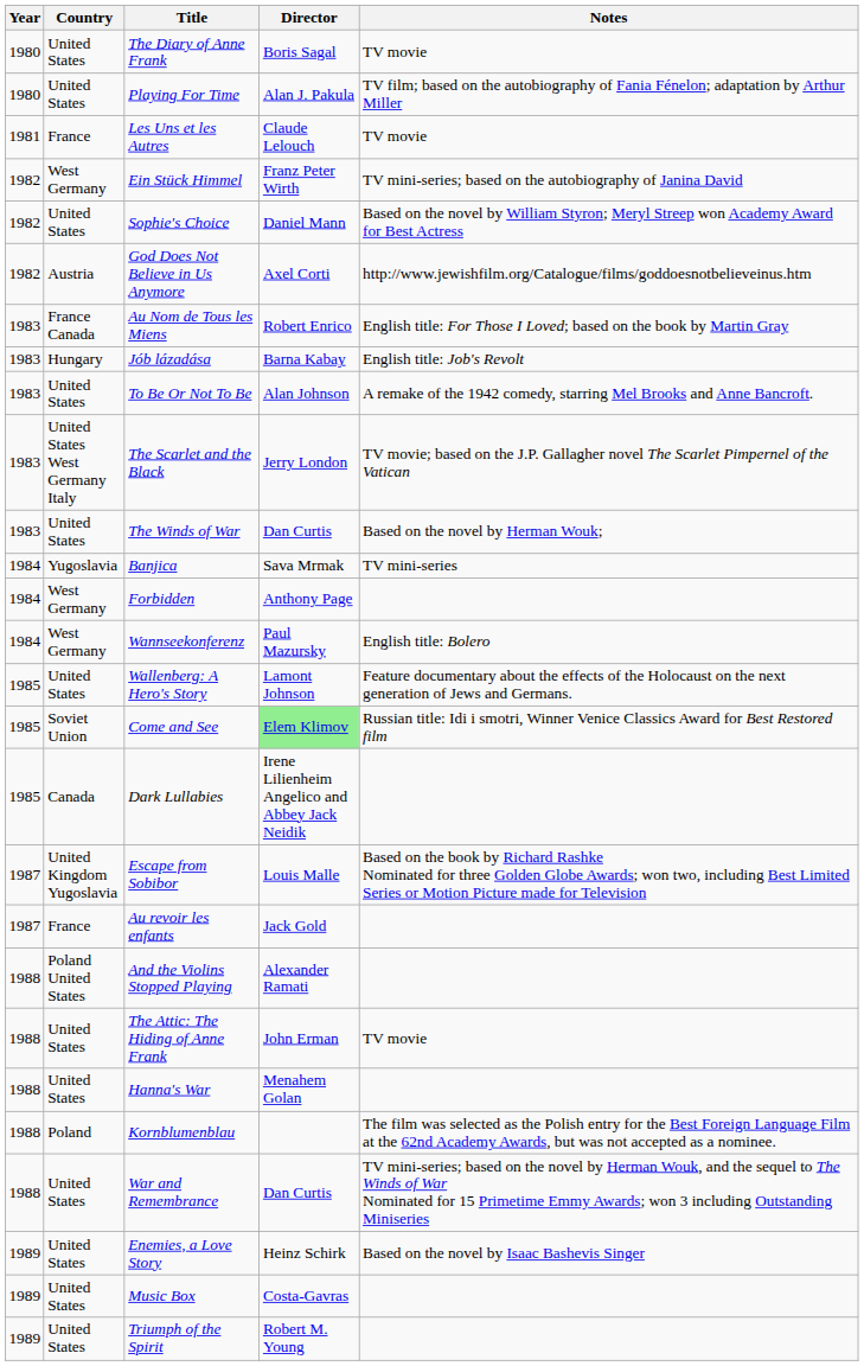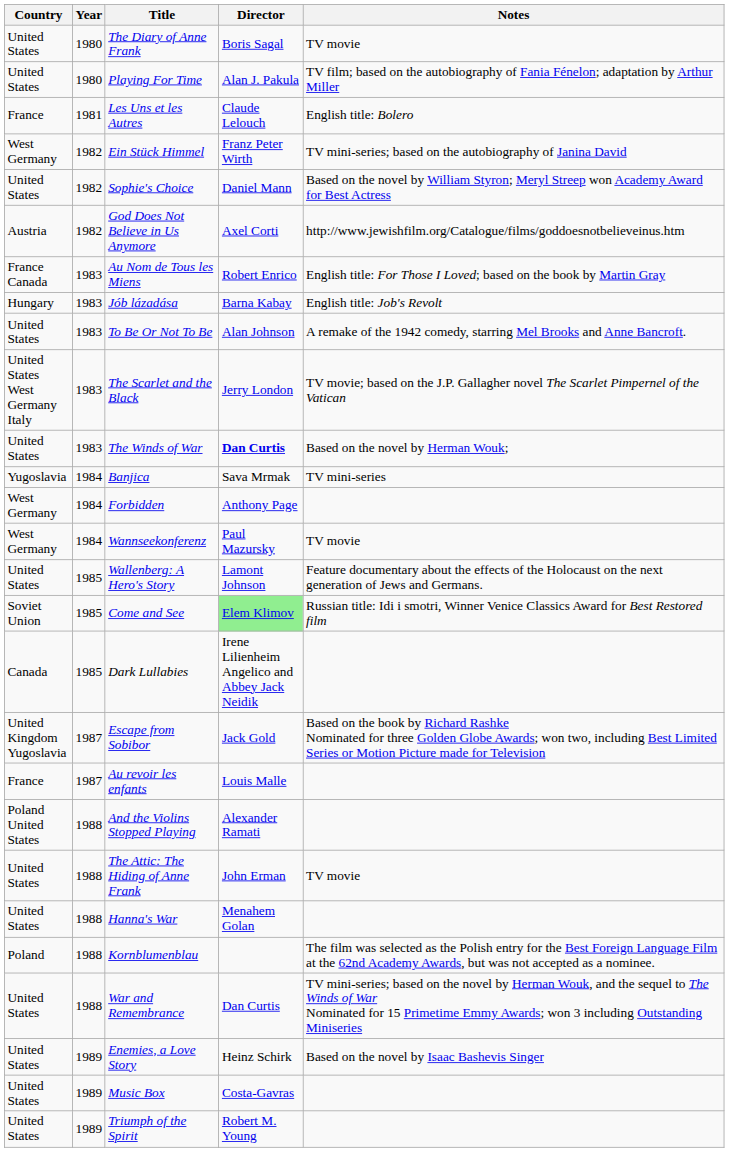 <table class="wikitable sortable">
 <tr>
+<th>Country</th>
 <th>Year</th>
-<th>Country</th>
 <th>Title</th>
 <th>Director</th>
 <th>Notes</th>
 </tr>
 <tr>
+<td>United States</td>
 <td>1980</td>
-<td>United States</td>
 <td><em><a href='#'>The Diary of Anne Frank</a></em></td>
 <td><a href='#'>Boris Sagal</a></td>
 <td>TV movie</td>
 </tr>
 <tr>
+<td>United States</td>
 <td>1980</td>
-<td>United States</td>
 <td><em><a href='#'>Playing For Time</a></em></td>
 <td><a href='#'>Alan J. Pakula</a></td>
 <td>TV film; based on the autobiography of <a href='#'>Fania Fénelon</a>; adaptation by <a href='#'>Arthur Miller</a></td>
 </tr>
 <tr>
+<td>France</td>
 <td>1981</td>
-<td>France</td>
 <td><em><a href='#'>Les Uns et les Autres</a></em></td>
 <td><a href='#'>Claude Lelouch</a></td>
-<td>TV movie</td>
+<td>English title: <em>Bolero</em></td>
 </tr>
 <tr>
+<td>West Germany</td>
 <td>1982</td>
-<td>West Germany</td>
 <td><em><a href='#'>Ein Stück Himmel</a></em></td>
 <td><a href='#'>Franz Peter Wirth</a></td>
 <td>TV mini-series; based on the autobiography of <a href='#'>Janina David</a></td>
 </tr>
 <tr>
+<td>United States</td>
 <td>1982</td>
-<td>United States</td>
 <td><em><a href='#'>Sophie's Choice</a></em></td>
 <td><a href='#'>Daniel Mann</a></td>
 <td>Based on the novel by <a href='#'>William Styron</a>; <a href='#'>Meryl Streep</a> won <a href='#'>Academy Award for Best Actress</a></td>
 </tr>
 <tr>
+<td>Austria</td>
 <td>1982</td>
-<td>Austria</td>
 <td><em><a href='#'>God Does Not Believe in Us Anymore</a></em></td>
 <td><a href='#'>Axel Corti</a></td>
 <td>http://www.jewishfilm.org/Catalogue/films/goddoesnotbelieveinus.htm</td>
 </tr>
 <tr>
+<td>France<br>Canada</td>
 <td>1983</td>
-<td>France<br>Canada</td>
 <td><em><a href='#'>Au Nom de Tous les Miens</a></em></td>
 <td><a href='#'>Robert Enrico</a></td>
 <td>English title: <em>For Those I Loved</em>; based on the book by <a href='#'>Martin Gray</a></td>
 </tr>
 <tr>
+<td>Hungary</td>
 <td>1983</td>
-<td>Hungary</td>
 <td><em><a href='#'>Jób lázadása</a></em></td>
 <td><a href='#'>Barna Kabay</a></td>
 <td>English title: <em>Job's Revolt</em></td>
 </tr>
 <tr>
+<td>United States</td>
 <td>1983</td>
-<td>United States</td>
 <td><em><a href='#'>To Be Or Not To Be</a></em></td>
 <td><a href='#'>Alan Johnson</a></td>
 <td>A remake of the 1942 comedy, starring <a href='#'>Mel Brooks</a> and <a href='#'>Anne Bancroft</a>.</td>
 </tr>
 <tr>
+<td>United States<br>West Germany<br>Italy</td>
 <td>1983</td>
-<td>United States<br>West Germany<br>Italy</td>
 <td><em><a href='#'>The Scarlet and the Black</a></em></td>
 <td><a href='#'>Jerry London</a></td>
 <td>TV movie; based on the J.P. Gallagher novel <em>The Scarlet Pimpernel of the Vatican</em></td>
 </tr>
 <tr>
+<td>United States</td>
 <td>1983</td>
-<td>United States</td>
 <td><em><a href='#'>The Winds of War</a></em></td>
-<td><a href='#'>Dan Curtis</a></td>
+<td><strong><a href='#'>Dan Curtis</a></strong></td>
 <td>Based on the novel by <a href='#'>Herman Wouk</a>;</td>
 </tr>
 <tr>
+<td>Yugoslavia</td>
 <td>1984</td>
-<td>Yugoslavia</td>
 <td><em><a href='#'>Banjica</a></em></td>
 <td>Sava Mrmak</td>
 <td>TV mini-series</td>
 </tr>
 <tr>
+<td>West Germany<br></td>
 <td>1984</td>
-<td>West Germany<br></td>
 <td><em><a href='#'>Forbidden</a></em></td>
 <td><a href='#'>Anthony Page</a></td>
 <td></td>
 </tr>
 <tr>
+<td>West Germany</td>
 <td>1984</td>
-<td>West Germany</td>
 <td><em><a href='#'>Wannseekonferenz</a></em></td>
 <td><a href='#'>Paul Mazursky</a></td>
-<td>English title: <em>Bolero</em></td>
+<td>TV movie</td>
 </tr>
 <tr>
+<td>United States</td>
 <td>1985</td>
-<td>United States</td>
 <td><em><a href='#'>Wallenberg: A Hero's Story</a></em></td>
 <td><a href='#'>Lamont Johnson</a></td>
 <td>Feature documentary about the effects of the Holocaust on the next generation of Jews and Germans.</td>
 </tr>
 <tr>
+<td>Soviet Union</td>
 <td>1985</td>
-<td>Soviet Union</td>
 <td><em><a href='#'>Come and See</a></em></td>
 <td style="background: lightgreen;"><a href='#'>Elem Klimov</a></td>
 <td>Russian title: Idi i smotri, Winner Venice Classics Award for <em>Best Restored film</em></td>
 </tr>
 <tr>
+<td>Canada</td>
 <td>1985</td>
-<td>Canada</td>
 <td><em>Dark Lullabies</em></td>
 <td>Irene Lilienheim Angelico and <a href='#'>Abbey Jack Neidik</a></td>
 <td></td>
 </tr>
 <tr>
+<td>United Kingdom<br>Yugoslavia</td>
 <td>1987</td>
-<td>United Kingdom<br>Yugoslavia</td>
 <td><em><a href='#'>Escape from Sobibor</a></em></td>
-<td><a href='#'>Louis Malle</a></td>
+<td><a href='#'>Jack Gold</a></td>
 <td>Based on the book by <a href='#'>Richard Rashke</a><br>Nominated for three <a href='#'>Golden Globe Awards</a>; won two, including <a href='#'>Best Limited Series or Motion Picture made for Television</a></td>
 </tr>
 <tr>
+<td>France</td>
 <td>1987</td>
-<td>France</td>
 <td><em><a href='#'>Au revoir les enfants</a></em></td>
-<td><a href='#'>Jack Gold</a></td>
+<td><a href='#'>Louis Malle</a></td>
 <td></td>
 </tr>
 <tr>
+<td>Poland<br>United States</td>
 <td>1988</td>
-<td>Poland<br>United States</td>
 <td><em><a href='#'>And the Violins Stopped Playing</a></em></td>
 <td><a href='#'>Alexander Ramati</a></td>
 <td></td>
 </tr>
 <tr>
+<td>United States</td>
 <td>1988</td>
-<td>United States</td>
 <td><em><a href='#'>The Attic: The Hiding of Anne Frank</a></em></td>
 <td><a href='#'>John Erman</a></td>
 <td>TV movie</td>
 </tr>
 <tr>
+<td>United States</td>
 <td>1988</td>
-<td>United States</td>
 <td><em><a href='#'>Hanna's War</a></em></td>
 <td><a href='#'>Menahem Golan</a></td>
 <td></td>
 </tr>
 <tr>
+<td>Poland</td>
 <td>1988</td>
-<td>Poland</td>
 <td><em><a href='#'>Kornblumenblau</a></em></td>
 <td></td>
 <td>The film was selected as the Polish entry for the <a href='#'>Best Foreign Language Film</a> at the <a href='#'>62nd Academy Awards</a>, but was not accepted as a nominee.</td>
 </tr>
 <tr>
+<td>United States</td>
 <td>1988</td>
-<td>United States</td>
 <td><em><a href='#'>War and Remembrance</a></em></td>
 <td><a href='#'>Dan Curtis</a></td>
 <td>TV mini-series; based on the novel by <a href='#'>Herman Wouk</a>, and the sequel to <em><a href='#'>The Winds of War</a></em><br>Nominated for 15 <a href='#'>Primetime Emmy Awards</a>; won 3 including <a href='#'>Outstanding Miniseries</a></td>
 </tr>
 <tr>
+<td>United States</td>
 <td>1989</td>
-<td>United States</td>
 <td><em><a href='#'>Enemies, a Love Story</a></em></td>
 <td>Heinz Schirk</td>
 <td>Based on the novel by <a href='#'>Isaac Bashevis Singer</a></td>
 </tr>
 <tr>
+<td>United States</td>
 <td>1989</td>
-<td>United States</td>
 <td><em><a href='#'>Music Box</a></em></td>
 <td><a href='#'>Costa-Gavras</a></td>
 <td></td>
 </tr>
 <tr>
+<td>United States</td>
 <td>1989</td>
-<td>United States</td>
 <td><em><a href='#'>Triumph of the Spirit</a></em></td>
 <td><a href='#'>Robert M. Young</a></td>
 <td></td>
 </tr>
 </table>
